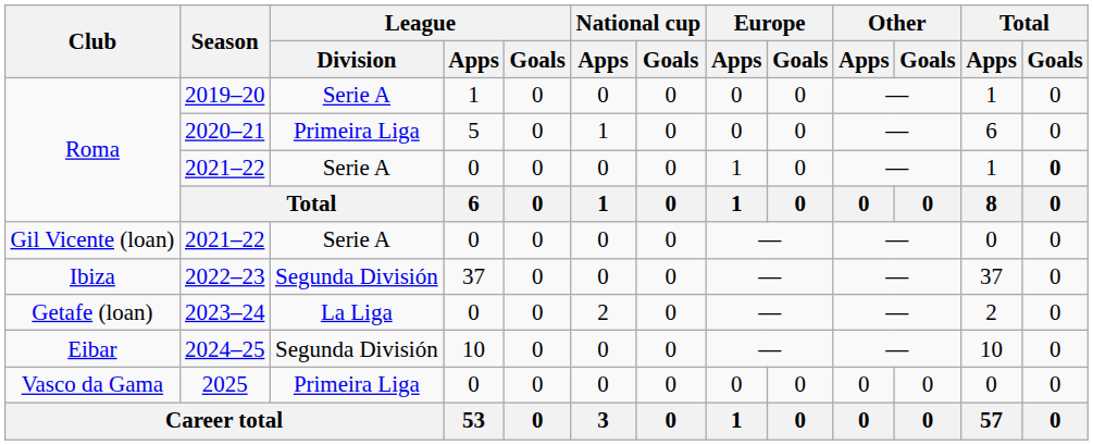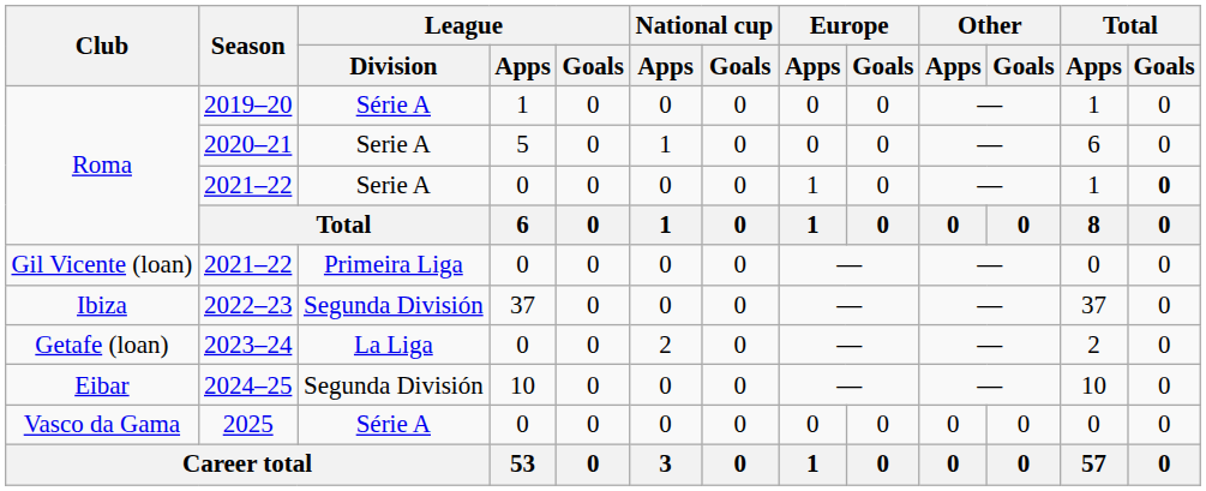 <table class="wikitable" style="text-align: center;">
 <tr>
 <th rowspan="2">Club</th>
 <th rowspan="2">Season</th>
 <th colspan="3">League</th>
 <th colspan="2">National cup</th>
 <th colspan="2">Europe</th>
 <th colspan="2">Other</th>
 <th colspan="2">Total</th>
 </tr>
 <tr>
 <th>Division</th>
 <th>Apps</th>
 <th>Goals</th>
 <th>Apps</th>
 <th>Goals</th>
 <th>Apps</th>
 <th>Goals</th>
 <th>Apps</th>
 <th>Goals</th>
 <th>Apps</th>
 <th>Goals</th>
 </tr>
 <tr>
 <td rowspan="4"><a href='#'>Roma</a></td>
 <td><a href='#'>2019–20</a></td>
-<td><a href='#'>Serie A</a></td>
+<td><a href='#'>Série A</a></td>
 <td>1</td>
 <td>0</td>
 <td>0</td>
 <td>0</td>
 <td>0</td>
 <td>0</td>
 <td colspan="2">—</td>
 <td>1</td>
 <td>0</td>
 </tr>
 <tr>
 <td><a href='#'>2020–21</a></td>
-<td><a href='#'>Primeira Liga</a></td>
+<td>Serie A</td>
 <td>5</td>
 <td>0</td>
 <td>1</td>
 <td>0</td>
 <td>0</td>
 <td>0</td>
 <td colspan="2">—</td>
 <td>6</td>
 <td>0</td>
 </tr>
 <tr>
 <td><a href='#'>2021–22</a></td>
 <td>Serie A</td>
 <td>0</td>
 <td>0</td>
 <td>0</td>
 <td>0</td>
 <td>1</td>
 <td>0</td>
 <td colspan="2">—</td>
 <td>1</td>
 <td><strong>0</strong></td>
 </tr>
 <tr>
 <th colspan="2">Total</th>
 <th>6</th>
 <th>0</th>
 <th>1</th>
 <th>0</th>
 <th>1</th>
 <th>0</th>
 <th>0</th>
 <th>0</th>
 <th>8</th>
 <th>0</th>
 </tr>
 <tr>
 <td><a href='#'>Gil Vicente</a> (loan)</td>
 <td><a href='#'>2021–22</a></td>
-<td>Serie A</td>
+<td><a href='#'>Primeira Liga</a></td>
 <td>0</td>
 <td>0</td>
 <td>0</td>
 <td>0</td>
 <td colspan="2">—</td>
 <td colspan="2">—</td>
 <td>0</td>
 <td>0</td>
 </tr>
 <tr>
 <td><a href='#'>Ibiza</a></td>
 <td><a href='#'>2022–23</a></td>
 <td><a href='#'>Segunda División</a></td>
 <td>37</td>
 <td>0</td>
 <td>0</td>
 <td>0</td>
 <td colspan="2">—</td>
 <td colspan="2">—</td>
 <td>37</td>
 <td>0</td>
 </tr>
 <tr>
 <td><a href='#'>Getafe</a> (loan)</td>
 <td><a href='#'>2023–24</a></td>
 <td><a href='#'>La Liga</a></td>
 <td>0</td>
 <td>0</td>
 <td>2</td>
 <td>0</td>
 <td colspan="2">—</td>
 <td colspan="2">—</td>
 <td>2</td>
 <td>0</td>
 </tr>
 <tr>
 <td><a href='#'>Eibar</a></td>
 <td><a href='#'>2024–25</a></td>
 <td>Segunda División</td>
 <td>10</td>
 <td>0</td>
 <td>0</td>
 <td>0</td>
 <td colspan="2">—</td>
 <td colspan="2">—</td>
 <td>10</td>
 <td>0</td>
 </tr>
 <tr>
 <td><a href='#'>Vasco da Gama</a></td>
 <td><a href='#'>2025</a></td>
-<td><a href='#'>Primeira Liga</a></td>
+<td><a href='#'>Série A</a></td>
 <td>0</td>
 <td>0</td>
 <td>0</td>
 <td>0</td>
 <td>0</td>
 <td>0</td>
 <td>0</td>
 <td>0</td>
 <td>0</td>
 <td>0</td>
 </tr>
 <tr>
 <th colspan="3">Career total</th>
 <th>53</th>
 <th>0</th>
 <th>3</th>
 <th>0</th>
 <th>1</th>
 <th>0</th>
 <th>0</th>
 <th>0</th>
 <th>57</th>
 <th>0</th>
 </tr>
 </table>
